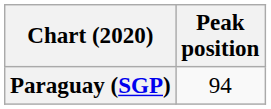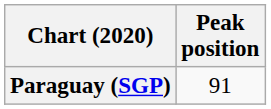 <table class="wikitable plainrowheaders" style="text-align:center">
 <tr>
 <th scope="col">Chart (2020)</th>
 <th scope="col">Peak<br>position</th>
 </tr>
 <tr>
 <th scope="row">Paraguay (<a href='#'>SGP</a>)</th>
-<td>94</td>
+<td>91</td>
 </tr>
 </table>
